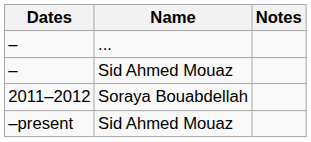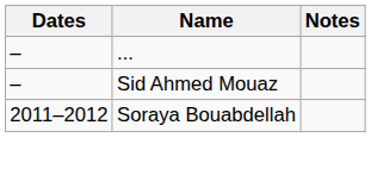 <table class="wikitable">
 <tr>
 <th>Dates</th>
 <th>Name</th>
 <th>Notes</th>
 </tr>
 <tr>
 <td>–</td>
 <td> ...</td>
 </tr>
 <tr>
 <td>–</td>
 <td> Sid Ahmed Mouaz</td>
 <td></td>
 </tr>
 <tr>
 <td>2011–2012</td>
 <td> Soraya Bouabdellah</td>
 <td></td>
 </tr>
-<tr>
-<td>–present</td>
-<td> Sid Ahmed Mouaz</td>
-<td></td>
-</tr>
 </table>
